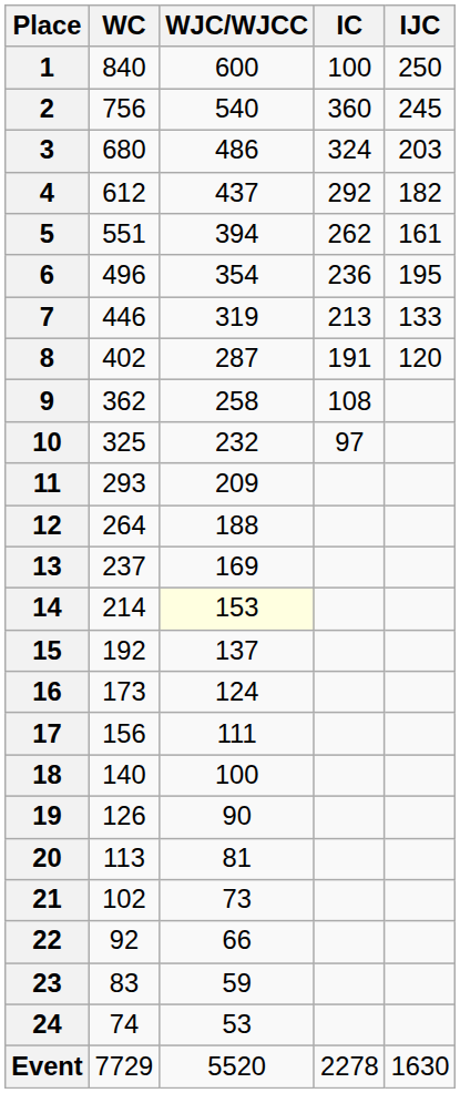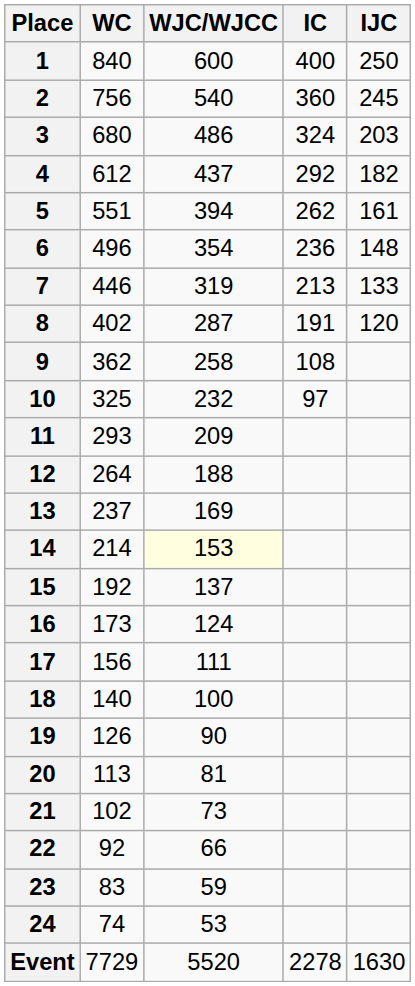 <table class="wikitable sortable" style="text-align: center;">
 <tr>
 <th>Place</th>
 <th>WC</th>
 <th>WJC/WJCC</th>
 <th>IC</th>
 <th>IJC</th>
 </tr>
 <tr>
 <th>1</th>
 <td>840</td>
 <td>600</td>
-<td>100</td>
+<td>400</td>
 <td>250</td>
 </tr>
 <tr>
 <th>2</th>
 <td>756</td>
 <td>540</td>
 <td>360</td>
 <td>245</td>
 </tr>
 <tr>
 <th>3</th>
 <td>680</td>
 <td>486</td>
 <td>324</td>
 <td>203</td>
 </tr>
 <tr>
 <th>4</th>
 <td>612</td>
 <td>437</td>
 <td>292</td>
 <td>182</td>
 </tr>
 <tr>
 <th>5</th>
 <td>551</td>
 <td>394</td>
 <td>262</td>
 <td>161</td>
 </tr>
 <tr>
 <th>6</th>
 <td>496</td>
 <td>354</td>
 <td>236</td>
-<td>195</td>
+<td>148</td>
 </tr>
 <tr>
 <th>7</th>
 <td>446</td>
 <td>319</td>
 <td>213</td>
 <td>133</td>
 </tr>
 <tr>
 <th>8</th>
 <td>402</td>
 <td>287</td>
 <td>191</td>
 <td>120</td>
 </tr>
 <tr>
 <th>9</th>
 <td>362</td>
 <td>258</td>
 <td>108</td>
 <td></td>
 </tr>
 <tr>
 <th>10</th>
 <td>325</td>
 <td>232</td>
 <td>97</td>
 <td></td>
 </tr>
 <tr>
 <th>11</th>
 <td>293</td>
 <td>209</td>
 <td></td>
 <td></td>
 </tr>
 <tr>
 <th>12</th>
 <td>264</td>
 <td>188</td>
 <td></td>
 <td></td>
 </tr>
 <tr>
 <th>13</th>
 <td>237</td>
 <td>169</td>
 <td></td>
 <td></td>
 </tr>
 <tr>
 <th>14</th>
 <td>214</td>
 <td style="background: lightyellow;">153</td>
 <td></td>
 <td></td>
 </tr>
 <tr>
 <th>15</th>
 <td>192</td>
 <td>137</td>
 <td></td>
 <td></td>
 </tr>
 <tr>
 <th>16</th>
 <td>173</td>
 <td>124</td>
 <td></td>
 <td></td>
 </tr>
 <tr>
 <th>17</th>
 <td>156</td>
 <td>111</td>
 <td></td>
 <td></td>
 </tr>
 <tr>
 <th>18</th>
 <td>140</td>
 <td>100</td>
 <td></td>
 <td></td>
 </tr>
 <tr>
 <th>19</th>
 <td>126</td>
 <td>90</td>
 <td></td>
 <td></td>
 </tr>
 <tr>
 <th>20</th>
 <td>113</td>
 <td>81</td>
 <td></td>
 <td></td>
 </tr>
 <tr>
 <th>21</th>
 <td>102</td>
 <td>73</td>
 <td></td>
 <td></td>
 </tr>
 <tr>
 <th>22</th>
 <td>92</td>
 <td>66</td>
 <td></td>
 <td></td>
 </tr>
 <tr>
 <th>23</th>
 <td>83</td>
 <td>59</td>
 <td></td>
 <td></td>
 </tr>
 <tr>
 <th>24</th>
 <td>74</td>
 <td>53</td>
 <td></td>
 <td></td>
 </tr>
 <tr>
 <th>Event</th>
 <td>7729</td>
 <td>5520</td>
 <td>2278</td>
 <td>1630</td>
 </tr>
 </table>
